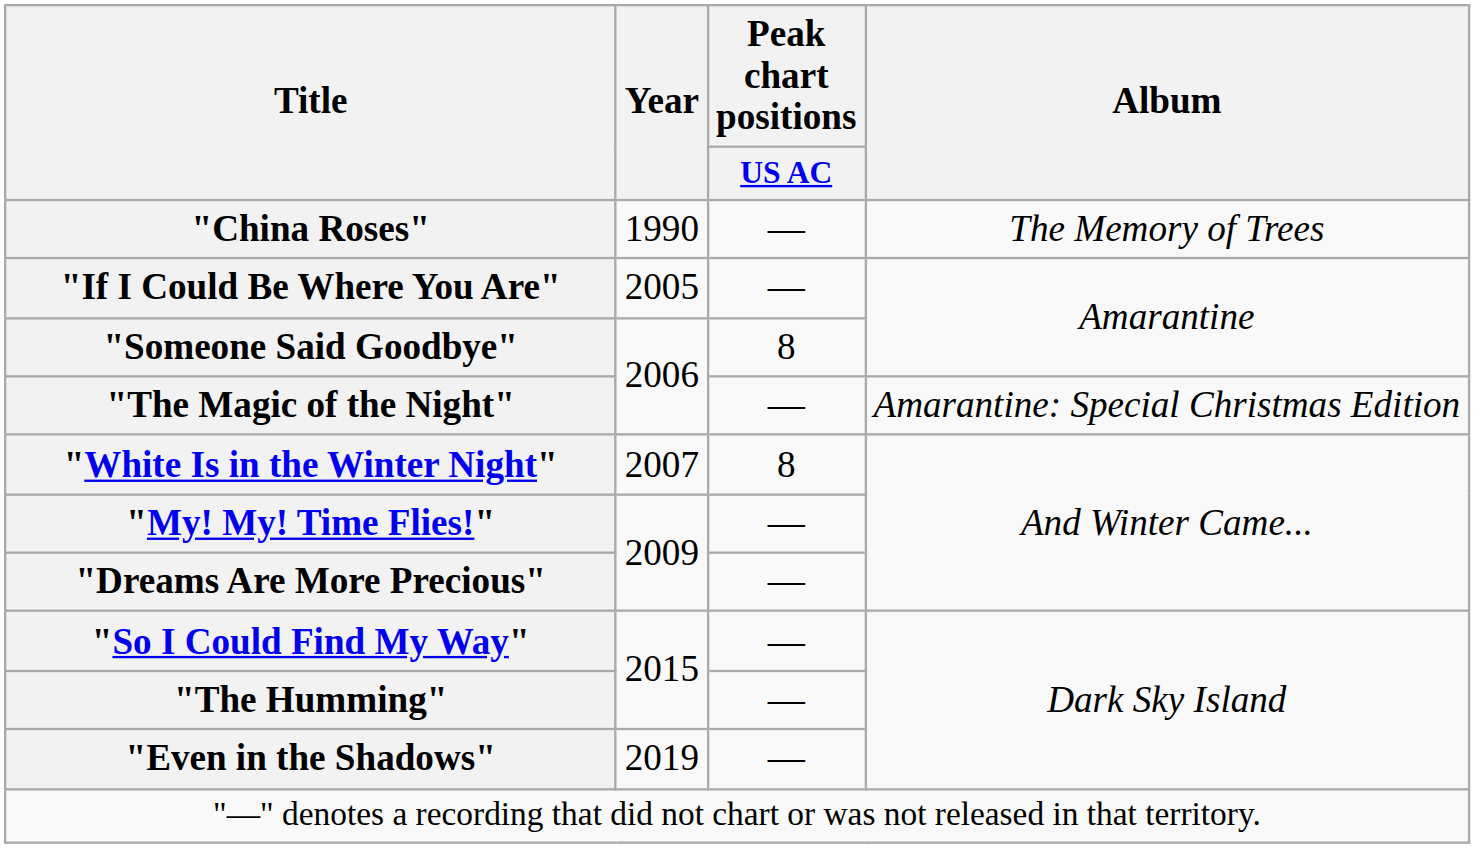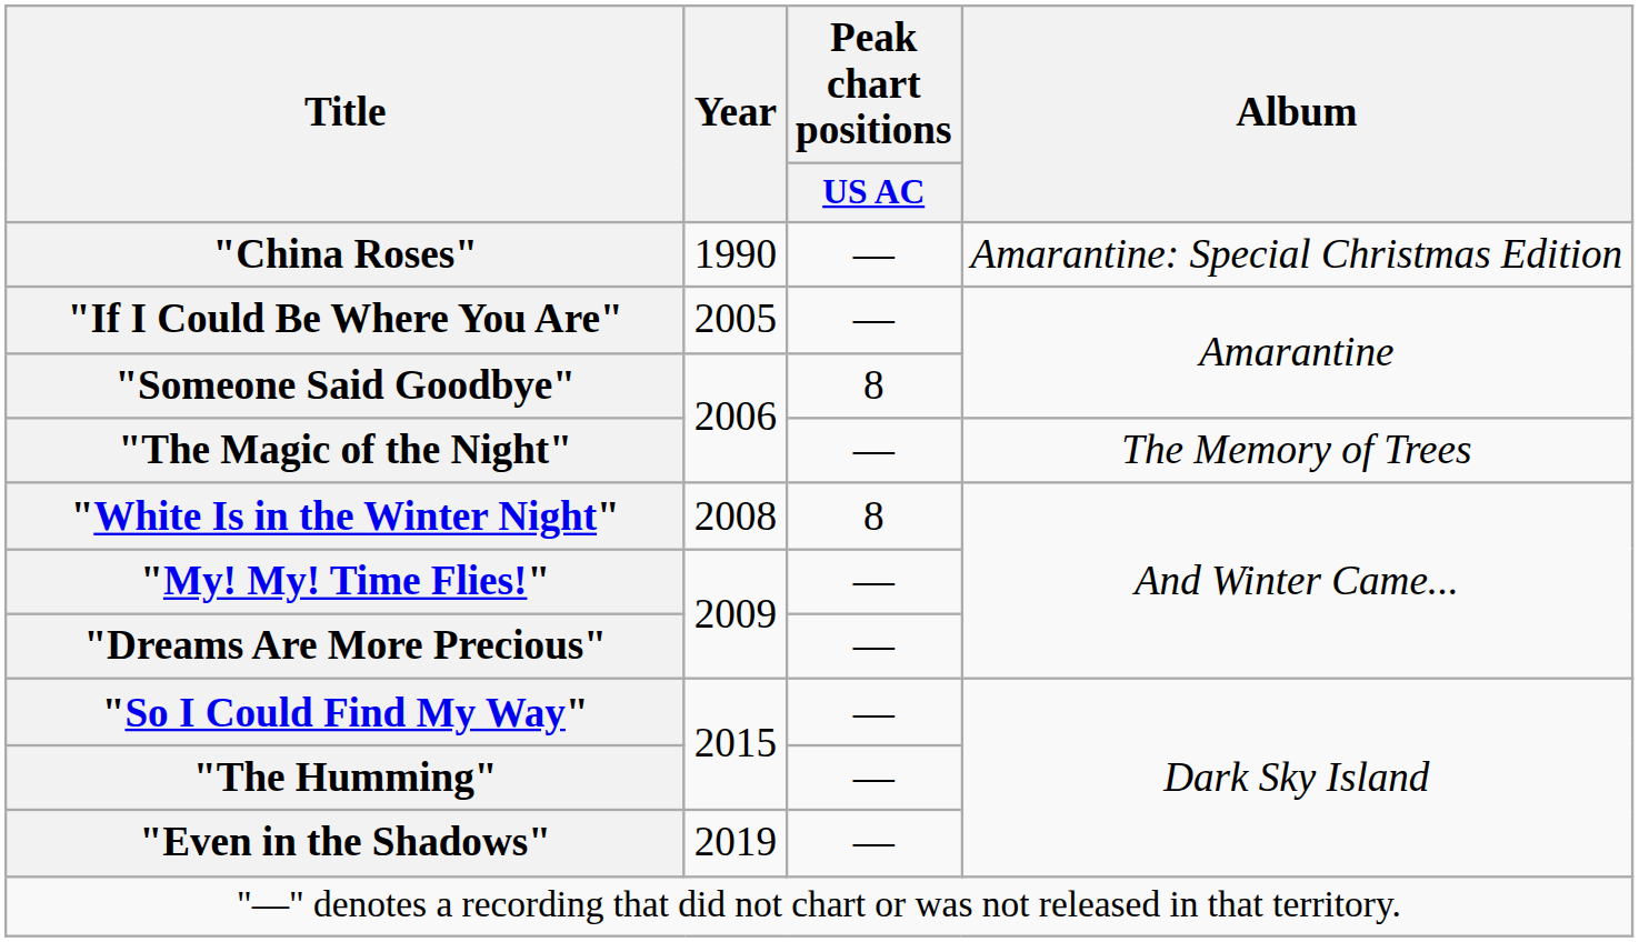 <table class="wikitable plainrowheaders" style="text-align:center;">
 <tr>
 <th scope="col" rowspan="2" style="width:16em;">Title</th>
 <th scope="col" rowspan="2">Year</th>
 <th scope="col" colspan="1">Peak chart positions</th>
 <th scope="col" rowspan="2">Album</th>
 </tr>
 <tr>
 <th style="width:3em;font-size:85%"><a href='#'>US AC</a><br></th>
 </tr>
 <tr>
 <th scope="row">"China Roses"</th>
 <td>1990</td>
 <td>—</td>
-<td><em>The Memory of Trees</em></td>
+<td><em>Amarantine: Special Christmas Edition</em></td>
 </tr>
 <tr>
 <th scope="row">"If I Could Be Where You Are"</th>
 <td>2005</td>
 <td>—</td>
 <td rowspan="2"><em>Amarantine</em></td>
 </tr>
 <tr>
 <th scope="row">"Someone Said Goodbye"</th>
 <td rowspan="2">2006</td>
 <td>8</td>
 </tr>
 <tr>
 <th scope="row">"The Magic of the Night"</th>
 <td>—</td>
-<td><em>Amarantine: Special Christmas Edition</em></td>
+<td><em>The Memory of Trees</em></td>
 </tr>
 <tr>
 <th scope="row">"<a href='#'>White Is in the Winter Night</a>"</th>
-<td>2007</td>
+<td>2008</td>
 <td>8</td>
 <td rowspan="3"><em>And Winter Came...</em></td>
 </tr>
 <tr>
 <th scope="row">"<a href='#'>My! My! Time Flies!</a>"</th>
 <td rowspan="2">2009</td>
 <td>—</td>
 </tr>
 <tr>
 <th scope="row">"Dreams Are More Precious"</th>
 <td>—</td>
 </tr>
 <tr>
 <th scope="row">"<a href='#'>So I Could Find My Way</a>"</th>
 <td rowspan="2">2015</td>
 <td>—</td>
 <td rowspan="3"><em>Dark Sky Island</em></td>
 </tr>
 <tr>
 <th scope="row">"The Humming"</th>
 <td>—</td>
 </tr>
 <tr>
 <th scope="row">"Even in the Shadows"</th>
 <td>2019</td>
 <td>—</td>
 </tr>
 <tr>
 <td colspan="16" style="font-size:90%">"—" denotes a recording that did not chart or was not released in that territory.</td>
 </tr>
 </table>
